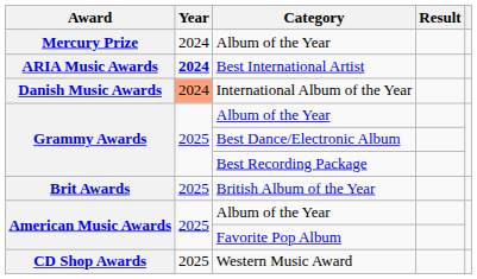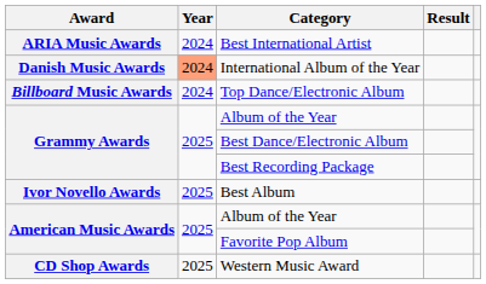 <table class="wikitable sortable plainrowheaders" style="border:none; margin:0;">
 <tr>
 <th scope="col">Award</th>
 <th scope="col">Year</th>
 <th scope="col">Category</th>
 <th scope="col">Result</th>
 <th scope="col" class="unsortable"></th>
 </tr>
 <tr>
-<th scope="row"><a href='#'>Mercury Prize</a></th>
-<td>2024</td>
-<td>Album of the Year</td>
-<td></td>
-<td style="text-align:center;"></td>
-</tr>
-<tr>
 <th scope="row"><a href='#'>ARIA Music Awards</a></th>
-<td><strong><a href='#'>2024</a></strong></td>
+<td><a href='#'>2024</a></td>
 <td><a href='#'>Best International Artist</a></td>
 <td></td>
 <td style="text-align:center"></td>
 </tr>
 <tr>
 <th scope="row"><a href='#'>Danish Music Awards</a></th>
 <td style="background: lightsalmon;">2024</td>
 <td>International Album of the Year</td>
+<td></td>
+<td style="text-align:center"></td>
+</tr>
+<tr>
+<th scope="row"><a href='#'><em>Billboard</em> Music Awards</a></th>
+<td><a href='#'>2024</a></td>
+<td><a href='#'>Top Dance/Electronic Album</a></td>
 <td></td>
 <td style="text-align:center"></td>
 </tr>
 <tr>
 <th scope="row" rowspan=3><a href='#'>Grammy Awards</a></th>
 <td rowspan=3><a href='#'>2025</a></td>
 <td><a href='#'>Album of the Year</a></td>
 <td></td>
 <td style="text-align:center;" rowspan="3"></td>
 </tr>
 <tr>
 <td><a href='#'>Best Dance/Electronic Album</a></td>
 <td></td>
 </tr>
 <tr>
 <td><a href='#'>Best Recording Package</a></td>
 <td></td>
 </tr>
 <tr>
-<th scope="row"><a href='#'>Brit Awards</a></th>
+<th scope="row"><a href='#'>Ivor Novello Awards</a></th>
 <td><a href='#'>2025</a></td>
-<td><a href='#'>British Album of the Year</a></td>
+<td>Best Album</td>
 <td></td>
 <td style="text-align:center;"></td>
 </tr>
 <tr>
 <th scope="row" rowspan="2"><a href='#'>American Music Awards</a></th>
 <td rowspan="2"><a href='#'>2025</a></td>
 <td>Album of the Year</td>
 <td></td>
 <td rowspan="2"></td>
 </tr>
 <tr>
 <td><a href='#'>Favorite Pop Album</a></td>
 <td></td>
 </tr>
 <tr>
 <th scope="row"><a href='#'>CD Shop Awards</a></th>
 <td>2025</td>
 <td>Western Music Award</td>
 <td></td>
 <td></td>
 </tr>
 </table>
